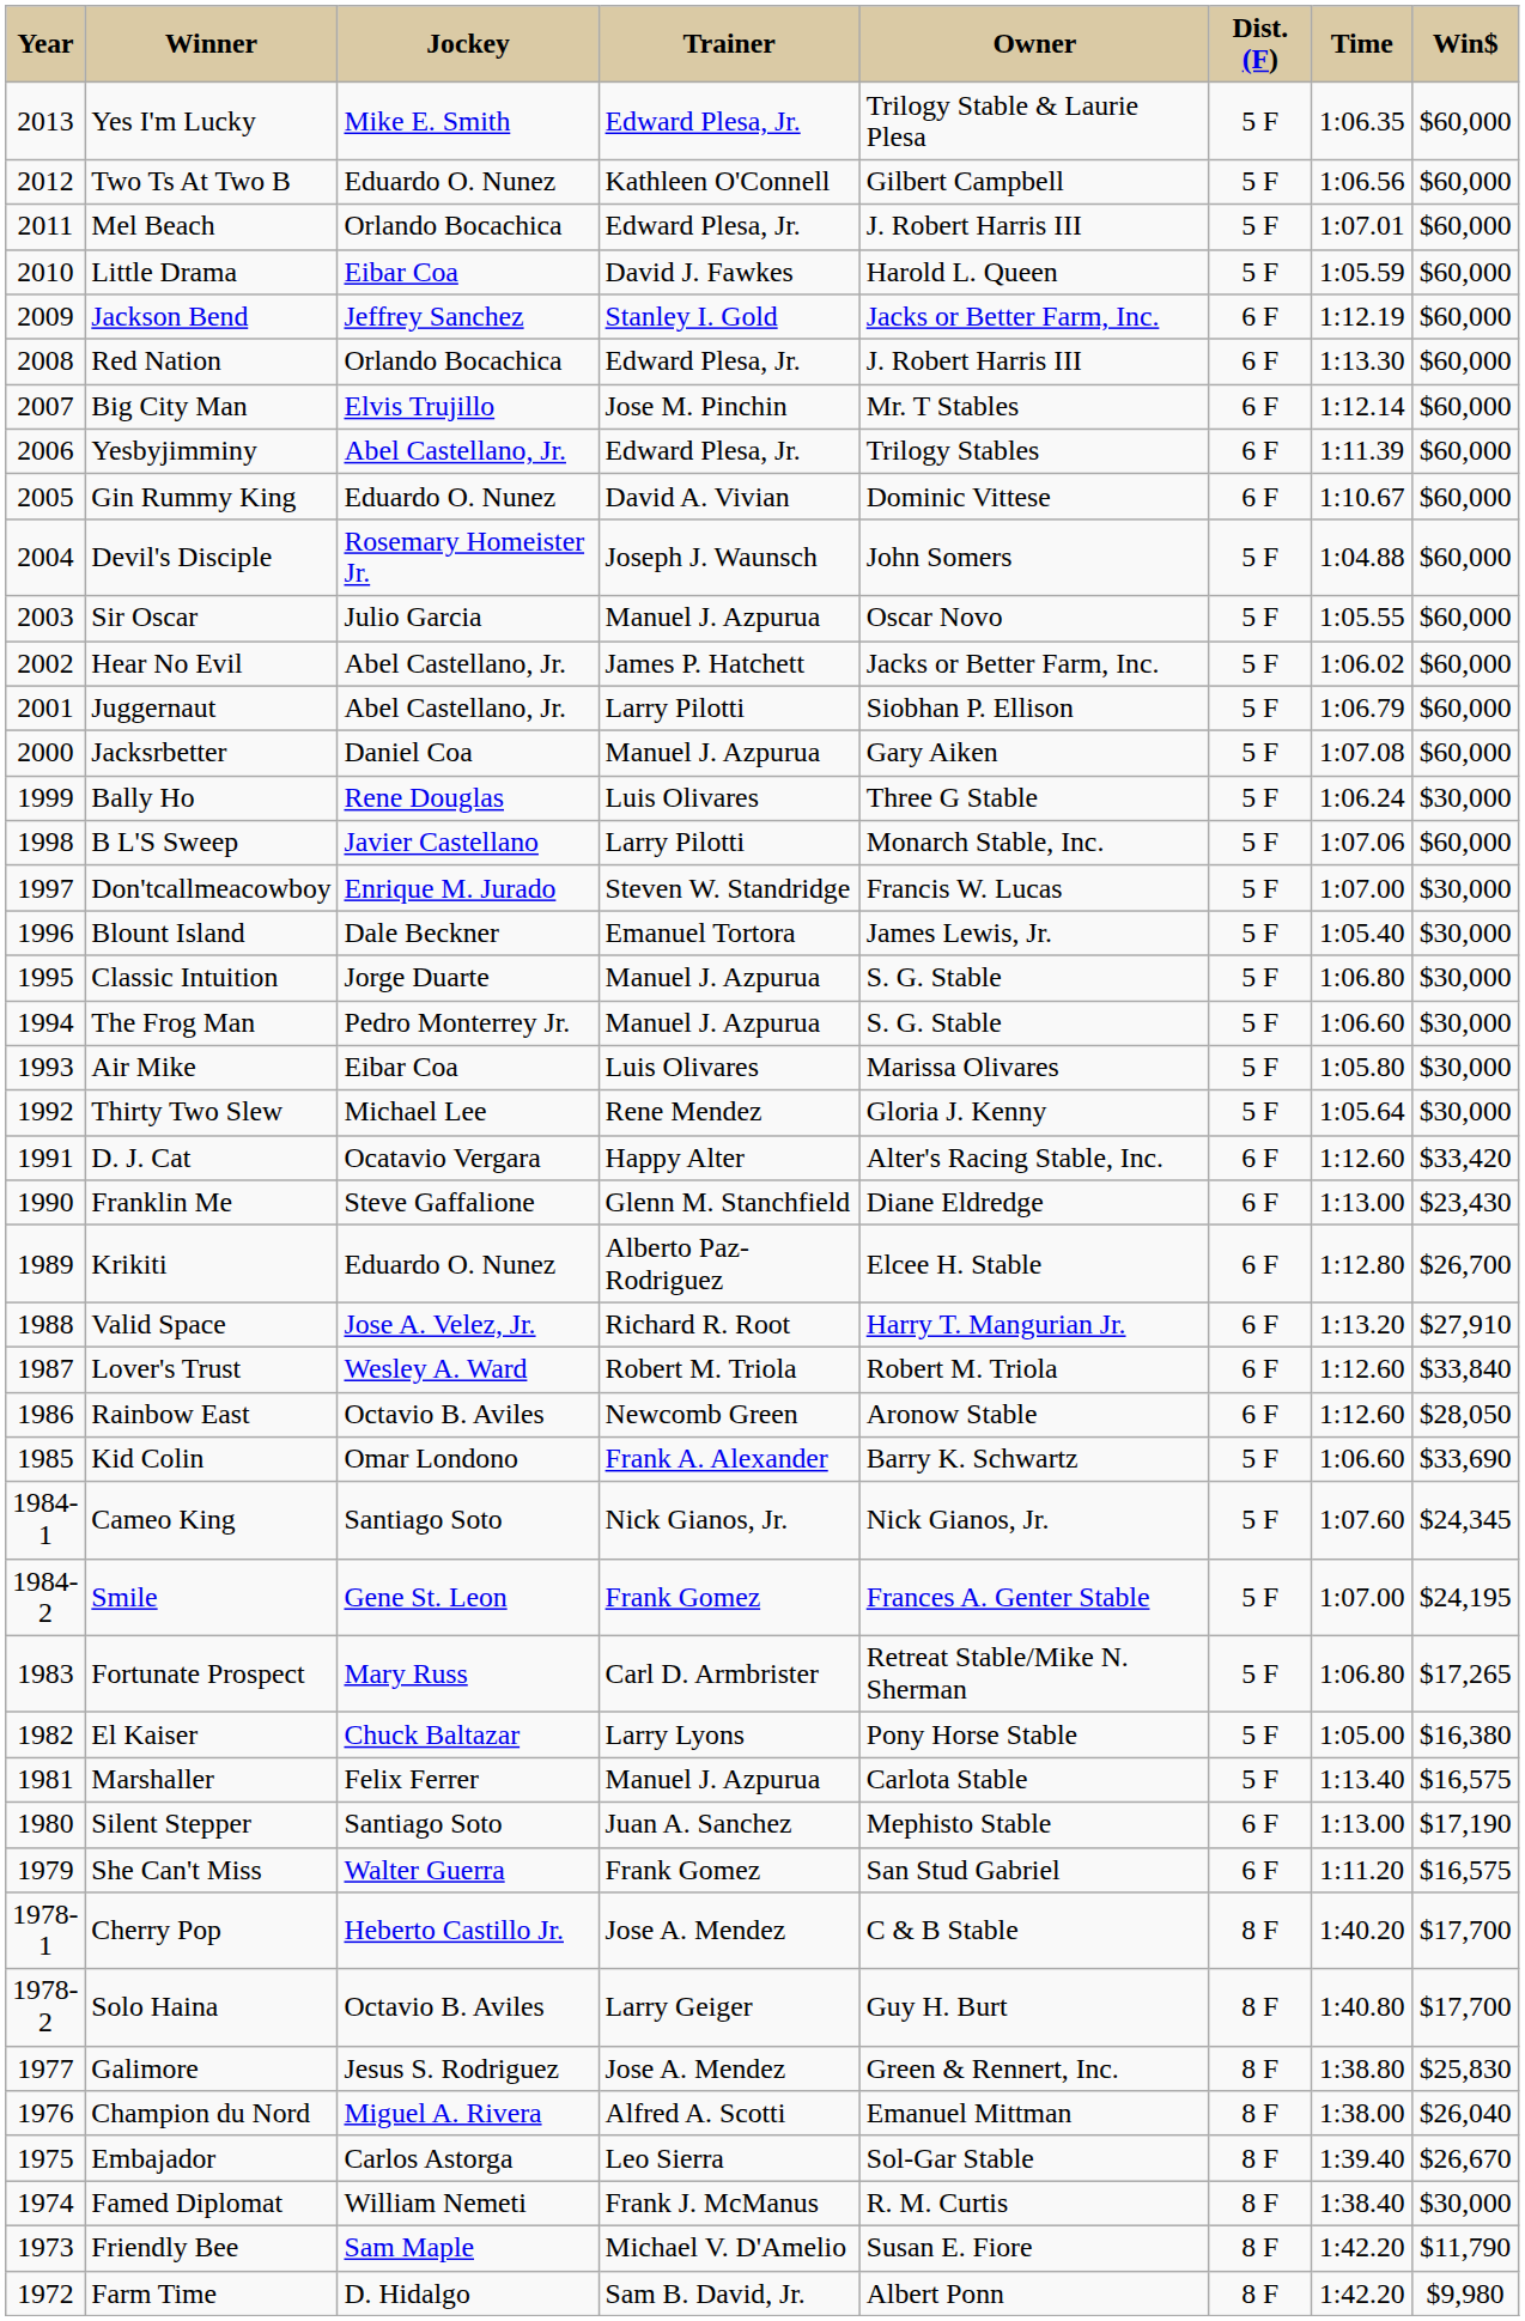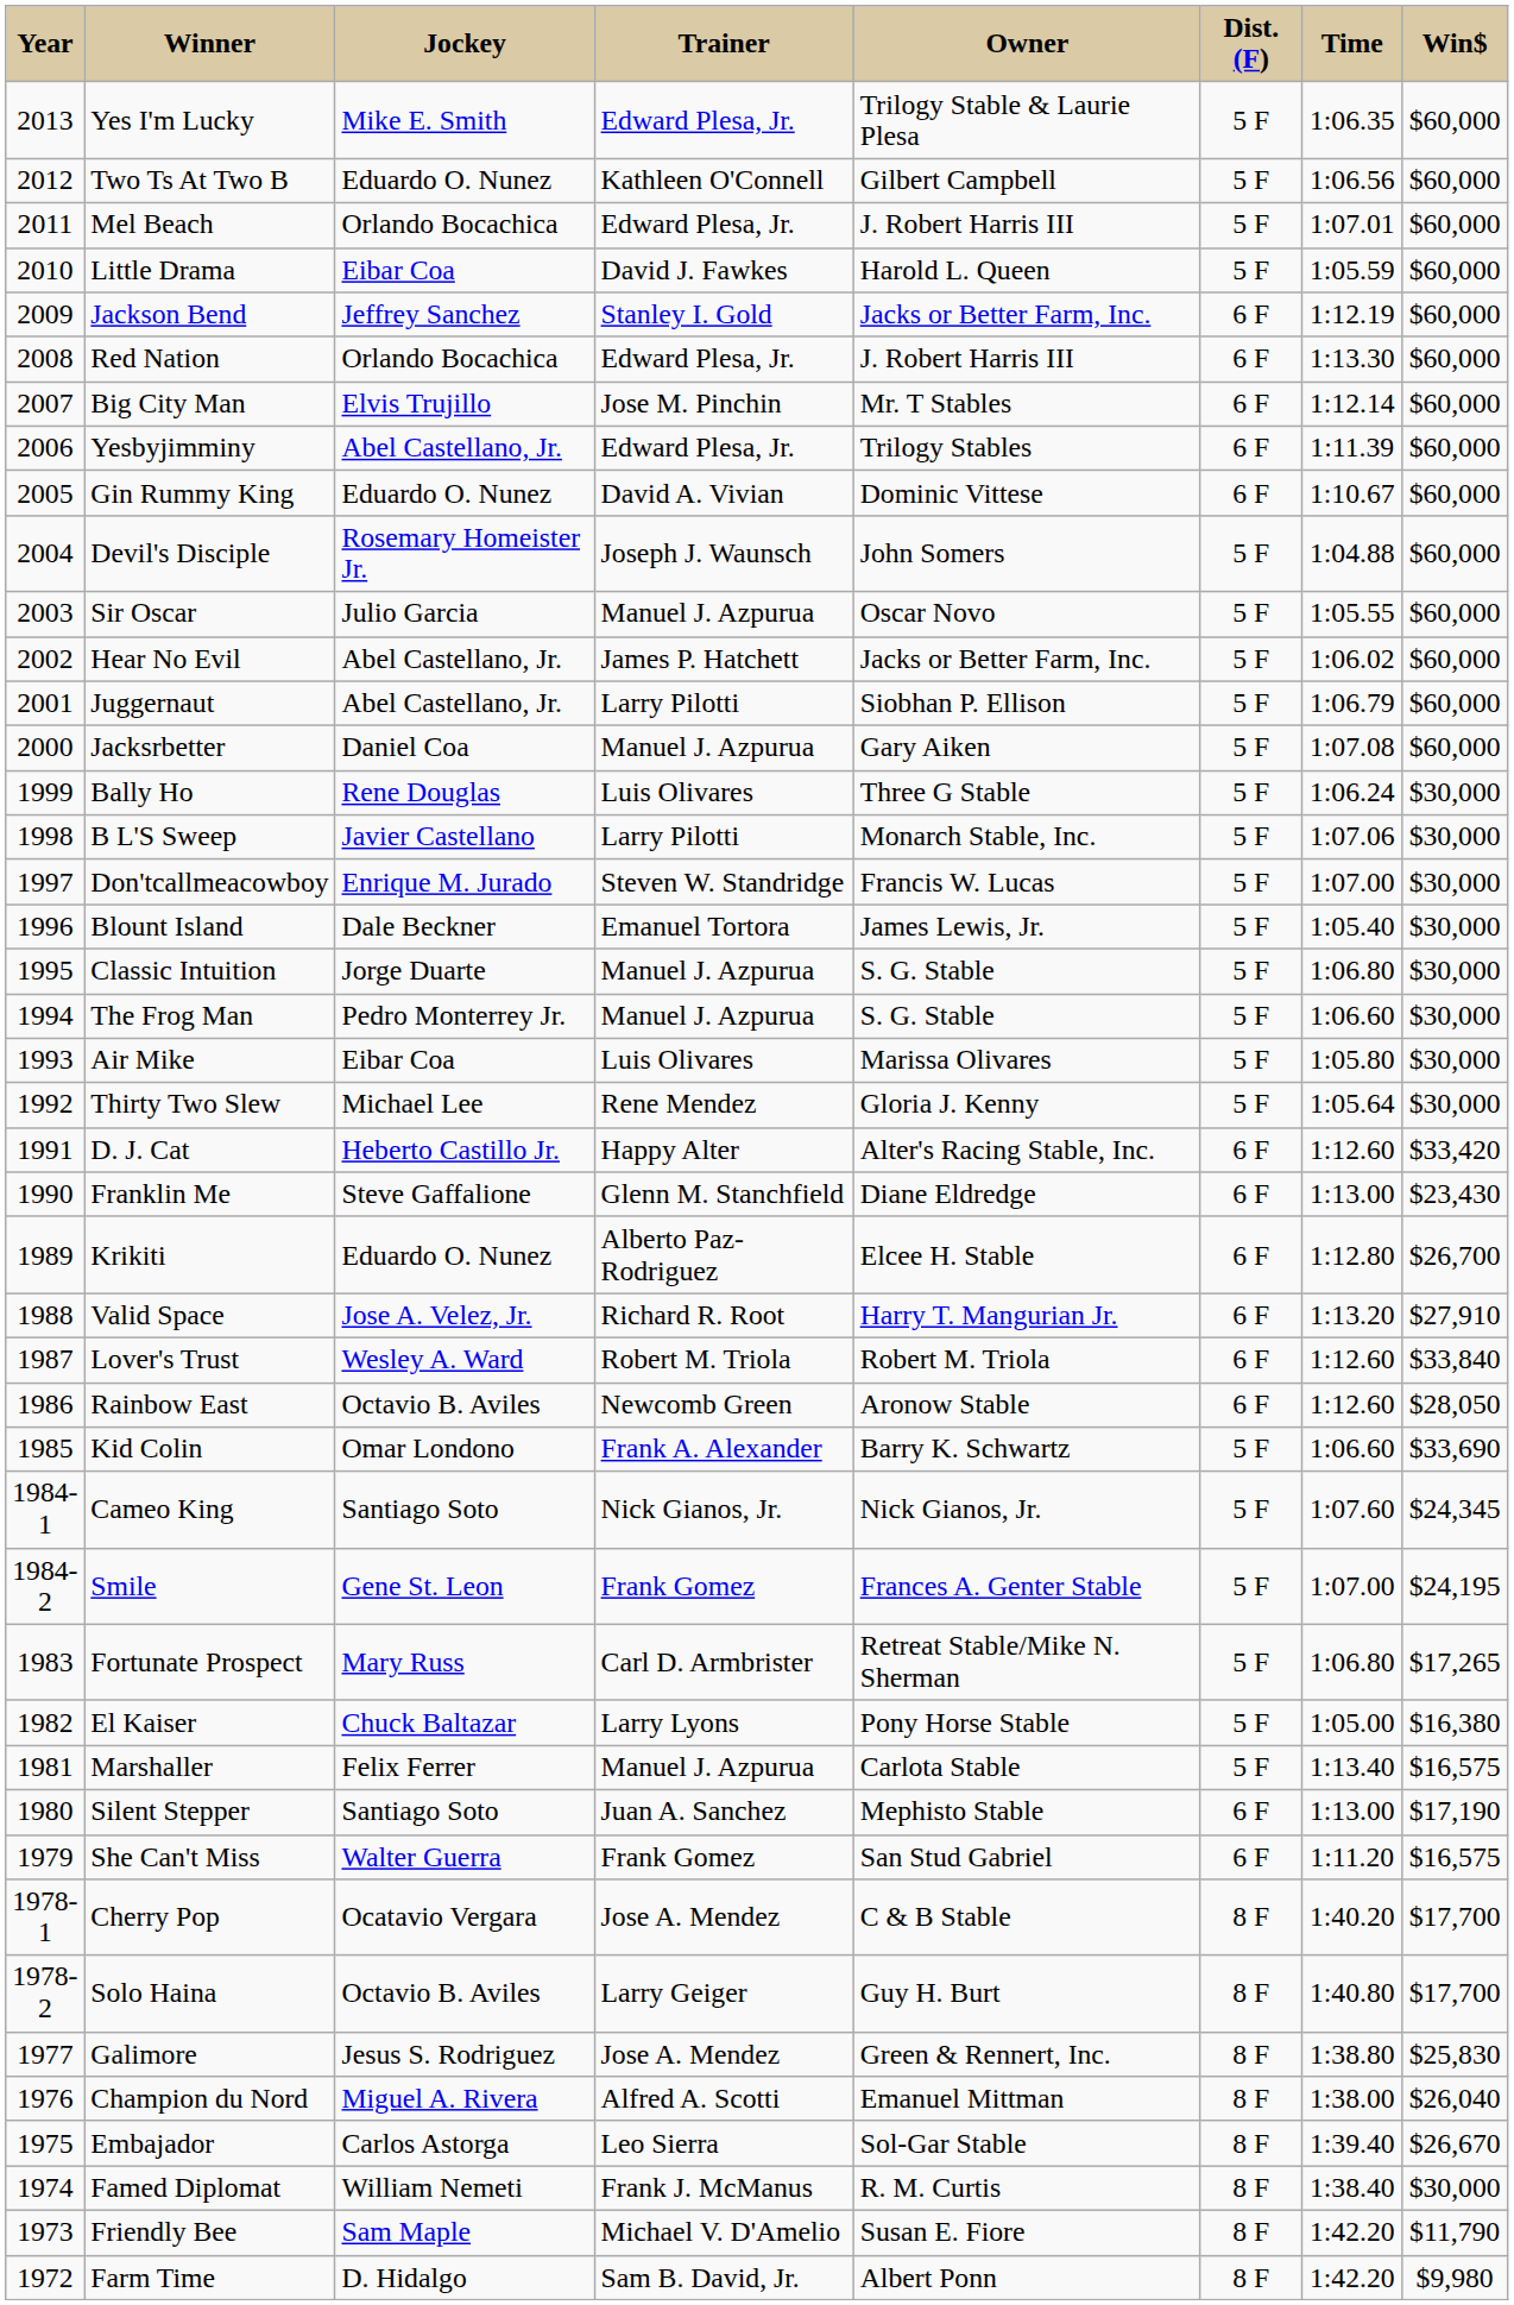 <table class="wikitable sortable">
 <tr>
 <th style="background-color:#DACAA5; width:35px">Year<br></th>
 <th style="background-color:#DACAA5; width:120px">Winner<br></th>
 <th style="background-color:#DACAA5; width:140px">Jockey<br></th>
 <th style="background-color:#DACAA5; width:140px">Trainer<br></th>
 <th style="background-color:#DACAA5; width:190px">Owner<br></th>
 <th style="background-color:#DACAA5; width:50px">Dist.<br><a href='#'>(F</a>) <br></th>
 <th style="background-color:#DACAA5; width:50px">Time <br></th>
 <th style="background-color:#DACAA5; width:45px">Win$ <br></th>
 </tr>
 <tr>
 <td align=center>2013</td>
 <td>Yes I'm Lucky</td>
 <td><a href='#'>Mike E. Smith</a></td>
 <td><a href='#'>Edward Plesa, Jr.</a></td>
 <td>Trilogy Stable & Laurie Plesa</td>
 <td align=center>5<span> F</span></td>
 <td align=center>1:06.35</td>
 <td align=center>$60,000</td>
 </tr>
 <tr>
 <td align=center>2012</td>
 <td>Two Ts At Two B</td>
 <td>Eduardo O. Nunez</td>
 <td>Kathleen O'Connell</td>
 <td>Gilbert Campbell</td>
 <td align=center>5<span> F</span></td>
 <td align=center>1:06.56</td>
 <td align=center>$60,000</td>
 </tr>
 <tr>
 <td align=center>2011</td>
 <td>Mel Beach</td>
 <td>Orlando Bocachica</td>
 <td>Edward Plesa, Jr.</td>
 <td>J. Robert Harris III</td>
 <td align=center>5<span> F</span></td>
 <td align=center>1:07.01</td>
 <td align=center>$60,000</td>
 </tr>
 <tr>
 <td align=center>2010</td>
 <td>Little Drama</td>
 <td><a href='#'>Eibar Coa</a></td>
 <td>David J. Fawkes</td>
 <td>Harold L. Queen</td>
 <td align=center>5<span> F</span></td>
 <td align=center>1:05.59</td>
 <td align=center>$60,000</td>
 </tr>
 <tr>
 <td align=center>2009</td>
 <td><a href='#'>Jackson Bend</a></td>
 <td><a href='#'>Jeffrey Sanchez</a></td>
 <td><a href='#'>Stanley I. Gold</a></td>
 <td><a href='#'>Jacks or Better Farm, Inc.</a></td>
 <td align=center>6 F</td>
 <td align=center>1:12.19</td>
 <td align=center>$60,000</td>
 </tr>
 <tr>
 <td align=center>2008</td>
 <td>Red Nation</td>
 <td>Orlando Bocachica</td>
 <td>Edward Plesa, Jr.</td>
 <td>J. Robert Harris III</td>
 <td align=center>6 F</td>
 <td align=center>1:13.30</td>
 <td align=center>$60,000</td>
 </tr>
 <tr>
 <td align=center>2007</td>
 <td>Big City Man</td>
 <td><a href='#'>Elvis Trujillo</a></td>
 <td>Jose M. Pinchin</td>
 <td>Mr. T Stables</td>
 <td align=center>6 F</td>
 <td align=center>1:12.14</td>
 <td align=center>$60,000</td>
 </tr>
 <tr>
 <td align=center>2006</td>
 <td>Yesbyjimminy</td>
 <td><a href='#'>Abel Castellano, Jr.</a></td>
 <td>Edward Plesa, Jr.</td>
 <td>Trilogy Stables</td>
 <td align=center>6 F</td>
 <td align=center>1:11.39</td>
 <td align=center>$60,000</td>
 </tr>
 <tr>
 <td align=center>2005</td>
 <td>Gin Rummy King</td>
 <td>Eduardo O. Nunez</td>
 <td>David A. Vivian</td>
 <td>Dominic Vittese</td>
 <td align=center>6 F</td>
 <td align=center>1:10.67</td>
 <td align=center>$60,000</td>
 </tr>
 <tr>
 <td align=center>2004</td>
 <td>Devil's Disciple</td>
 <td><a href='#'>Rosemary Homeister Jr.</a></td>
 <td>Joseph J. Waunsch</td>
 <td>John Somers</td>
 <td align=center>5<span> F</span></td>
 <td align=center>1:04.88</td>
 <td align=center>$60,000</td>
 </tr>
 <tr>
 <td align=center>2003</td>
 <td>Sir Oscar</td>
 <td>Julio Garcia</td>
 <td>Manuel J. Azpurua</td>
 <td>Oscar Novo</td>
 <td align=center>5<span> F</span></td>
 <td align=center>1:05.55</td>
 <td align=center>$60,000</td>
 </tr>
 <tr>
 <td align=center>2002</td>
 <td>Hear No Evil</td>
 <td>Abel Castellano, Jr.</td>
 <td>James P. Hatchett</td>
 <td>Jacks or Better Farm, Inc.</td>
 <td align=center>5<span> F</span></td>
 <td align=center>1:06.02</td>
 <td align=center>$60,000</td>
 </tr>
 <tr>
 <td align=center>2001</td>
 <td>Juggernaut</td>
 <td>Abel Castellano, Jr.</td>
 <td>Larry Pilotti</td>
 <td>Siobhan P. Ellison</td>
 <td align=center>5<span> F</span></td>
 <td align=center>1:06.79</td>
 <td align=center>$60,000</td>
 </tr>
 <tr>
 <td align=center>2000</td>
 <td>Jacksrbetter</td>
 <td>Daniel Coa</td>
 <td>Manuel J. Azpurua</td>
 <td>Gary Aiken</td>
 <td align=center>5<span> F</span></td>
 <td align=center>1:07.08</td>
 <td align=center>$60,000</td>
 </tr>
 <tr>
 <td align=center>1999</td>
 <td>Bally Ho</td>
 <td><a href='#'>Rene Douglas</a></td>
 <td>Luis Olivares</td>
 <td>Three G Stable</td>
 <td align=center>5<span> F</span></td>
 <td align=center>1:06.24</td>
 <td align=center>$30,000</td>
 </tr>
 <tr>
 <td align=center>1998</td>
 <td>B L'S Sweep</td>
 <td><a href='#'>Javier Castellano</a></td>
 <td>Larry Pilotti</td>
 <td>Monarch Stable, Inc.</td>
 <td align=center>5<span> F</span></td>
 <td align=center>1:07.06</td>
-<td align=center>$60,000</td>
+<td align=center>$30,000</td>
 </tr>
 <tr>
 <td align=center>1997</td>
 <td>Don'tcallmeacowboy</td>
 <td><a href='#'>Enrique M. Jurado</a></td>
 <td>Steven W. Standridge</td>
 <td>Francis W. Lucas</td>
 <td align=center>5<span> F</span></td>
 <td align=center>1:07.00</td>
 <td align=center>$30,000</td>
 </tr>
 <tr>
 <td align=center>1996</td>
 <td>Blount Island</td>
 <td>Dale Beckner</td>
 <td>Emanuel Tortora</td>
 <td>James Lewis, Jr.</td>
 <td align=center>5<span> F</span></td>
 <td align=center>1:05.40</td>
 <td align=center>$30,000</td>
 </tr>
 <tr>
 <td align=center>1995</td>
 <td>Classic Intuition</td>
 <td>Jorge Duarte</td>
 <td>Manuel J. Azpurua</td>
 <td>S. G. Stable</td>
 <td align=center>5<span> F</span></td>
 <td align=center>1:06.80</td>
 <td align=center>$30,000</td>
 </tr>
 <tr>
 <td align=center>1994</td>
 <td>The Frog Man</td>
 <td>Pedro Monterrey Jr.</td>
 <td>Manuel J. Azpurua</td>
 <td>S. G. Stable</td>
 <td align=center>5<span> F</span></td>
 <td align=center>1:06.60</td>
 <td align=center>$30,000</td>
 </tr>
 <tr>
 <td align=center>1993</td>
 <td>Air Mike</td>
 <td>Eibar Coa</td>
 <td>Luis Olivares</td>
 <td>Marissa Olivares</td>
 <td align=center>5<span> F</span></td>
 <td align=center>1:05.80</td>
 <td align=center>$30,000</td>
 </tr>
 <tr>
 <td align=center>1992</td>
 <td>Thirty Two Slew</td>
 <td>Michael Lee</td>
 <td>Rene Mendez</td>
 <td>Gloria J. Kenny</td>
 <td align=center>5<span> F</span></td>
 <td align=center>1:05.64</td>
 <td align=center>$30,000</td>
 </tr>
 <tr>
 <td align=center>1991</td>
 <td>D. J. Cat</td>
-<td>Ocatavio Vergara</td>
+<td><a href='#'>Heberto Castillo Jr.</a></td>
 <td>Happy Alter</td>
 <td>Alter's Racing Stable, Inc.</td>
 <td align=center>6 F</td>
 <td align=center>1:12.60</td>
 <td align=center>$33,420</td>
 </tr>
 <tr>
 <td align=center>1990</td>
 <td>Franklin Me</td>
 <td>Steve  Gaffalione</td>
 <td>Glenn M. Stanchfield</td>
 <td>Diane Eldredge</td>
 <td align=center>6 F</td>
 <td align=center>1:13.00</td>
 <td align=center>$23,430</td>
 </tr>
 <tr>
 <td align=center>1989</td>
 <td>Krikiti</td>
 <td>Eduardo O. Nunez</td>
 <td>Alberto Paz-Rodriguez</td>
 <td>Elcee H. Stable</td>
 <td align=center>6 F</td>
 <td align=center>1:12.80</td>
 <td align=center>$26,700</td>
 </tr>
 <tr>
 <td align=center>1988</td>
 <td>Valid Space</td>
 <td><a href='#'>Jose A. Velez, Jr.</a></td>
 <td>Richard R. Root</td>
 <td><a href='#'>Harry T. Mangurian Jr.</a></td>
 <td align=center>6 F</td>
 <td align=center>1:13.20</td>
 <td align=center>$27,910</td>
 </tr>
 <tr>
 <td align=center>1987</td>
 <td>Lover's Trust</td>
 <td><a href='#'>Wesley A. Ward</a></td>
 <td>Robert M. Triola</td>
 <td>Robert M. Triola</td>
 <td align=center>6 F</td>
 <td align=center>1:12.60</td>
 <td align=center>$33,840</td>
 </tr>
 <tr>
 <td align=center>1986</td>
 <td>Rainbow East</td>
 <td>Octavio B. Aviles</td>
 <td>Newcomb Green</td>
 <td>Aronow Stable</td>
 <td align=center>6 F</td>
 <td align=center>1:12.60</td>
 <td align=center>$28,050</td>
 </tr>
 <tr>
 <td align=center>1985</td>
 <td>Kid Colin</td>
 <td>Omar Londono</td>
 <td><a href='#'>Frank A. Alexander</a></td>
 <td>Barry K. Schwartz</td>
 <td align=center>5<span> F</span></td>
 <td align=center>1:06.60</td>
 <td align=center>$33,690</td>
 </tr>
 <tr>
 <td align=center>1984-1</td>
 <td>Cameo King</td>
 <td>Santiago Soto</td>
 <td>Nick Gianos, Jr.</td>
 <td>Nick Gianos, Jr.</td>
 <td align=center>5<span> F</span></td>
 <td align=center>1:07.60</td>
 <td align=center>$24,345</td>
 </tr>
 <tr>
 <td align=center>1984-2</td>
 <td><a href='#'>Smile</a></td>
 <td><a href='#'>Gene St. Leon</a></td>
 <td><a href='#'>Frank Gomez</a></td>
 <td><a href='#'>Frances A. Genter Stable</a></td>
 <td align=center>5<span> F</span></td>
 <td align=center>1:07.00</td>
 <td align=center>$24,195</td>
 </tr>
 <tr>
 <td align=center>1983</td>
 <td>Fortunate Prospect</td>
 <td><a href='#'>Mary Russ</a></td>
 <td>Carl D. Armbrister</td>
 <td>Retreat Stable/Mike N. Sherman</td>
 <td align=center>5<span> F</span></td>
 <td align=center>1:06.80</td>
 <td align=center>$17,265</td>
 </tr>
 <tr>
 <td align=center>1982</td>
 <td>El Kaiser</td>
 <td><a href='#'>Chuck Baltazar</a></td>
 <td>Larry Lyons</td>
 <td>Pony Horse Stable</td>
 <td align=center>5<span> F</span></td>
 <td align=center>1:05.00</td>
 <td align=center>$16,380</td>
 </tr>
 <tr>
 <td align=center>1981</td>
 <td>Marshaller</td>
 <td>Felix Ferrer</td>
 <td>Manuel J. Azpurua</td>
 <td>Carlota Stable</td>
 <td align=center>5<span> F</span></td>
 <td align=center>1:13.40</td>
 <td align=center>$16,575</td>
 </tr>
 <tr>
 <td align=center>1980</td>
 <td>Silent Stepper</td>
 <td>Santiago Soto</td>
 <td>Juan A. Sanchez</td>
 <td>Mephisto Stable</td>
 <td align=center>6 F</td>
 <td align=center>1:13.00</td>
 <td align=center>$17,190</td>
 </tr>
 <tr>
 <td align=center>1979</td>
 <td>She Can't Miss</td>
 <td><a href='#'>Walter Guerra</a></td>
 <td>Frank Gomez</td>
 <td>San Stud Gabriel</td>
 <td align=center>6 F</td>
 <td align=center>1:11.20</td>
 <td align=center>$16,575</td>
 </tr>
 <tr>
 <td align=center>1978-1</td>
 <td>Cherry Pop</td>
-<td><a href='#'>Heberto Castillo Jr.</a></td>
+<td>Ocatavio Vergara</td>
 <td>Jose A. Mendez</td>
 <td>C & B Stable</td>
 <td align=center>8 F</td>
 <td align=center>1:40.20</td>
 <td align=center>$17,700</td>
 </tr>
 <tr>
 <td align=center>1978-2</td>
 <td>Solo Haina</td>
 <td>Octavio B. Aviles</td>
 <td>Larry Geiger</td>
 <td>Guy H. Burt</td>
 <td align=center>8 F</td>
 <td align=center>1:40.80</td>
 <td align=center>$17,700</td>
 </tr>
 <tr>
 <td align=center>1977</td>
 <td>Galimore</td>
 <td>Jesus S. Rodriguez</td>
 <td>Jose A. Mendez</td>
 <td>Green & Rennert, Inc.</td>
 <td align=center>8 F</td>
 <td align=center>1:38.80</td>
 <td align=center>$25,830</td>
 </tr>
 <tr>
 <td align=center>1976</td>
 <td>Champion du Nord</td>
 <td><a href='#'>Miguel A. Rivera</a></td>
 <td>Alfred A. Scotti</td>
 <td>Emanuel Mittman</td>
 <td align=center>8 F</td>
 <td align=center>1:38.00</td>
 <td align=center>$26,040</td>
 </tr>
 <tr>
 <td align=center>1975</td>
 <td>Embajador</td>
 <td>Carlos Astorga</td>
 <td>Leo Sierra</td>
 <td>Sol-Gar Stable</td>
 <td align=center>8 F</td>
 <td align=center>1:39.40</td>
 <td align=center>$26,670</td>
 </tr>
 <tr>
 <td align=center>1974</td>
 <td>Famed Diplomat</td>
 <td>William Nemeti</td>
 <td>Frank J. McManus</td>
 <td>R. M. Curtis</td>
 <td align=center>8 F</td>
 <td align=center>1:38.40</td>
 <td align=center>$30,000</td>
 </tr>
 <tr>
 <td align=center>1973</td>
 <td>Friendly Bee</td>
 <td><a href='#'>Sam Maple</a></td>
 <td>Michael V. D'Amelio</td>
 <td>Susan E. Fiore</td>
 <td align=center>8 F</td>
 <td align=center>1:42.20</td>
 <td align=center>$11,790</td>
 </tr>
 <tr>
 <td align=center>1972</td>
 <td>Farm Time</td>
 <td>D. Hidalgo</td>
 <td>Sam B. David, Jr.</td>
 <td>Albert Ponn</td>
 <td align=center>8 F</td>
 <td align=center>1:42.20</td>
 <td align=center>$9,980</td>
 </tr>
 <tr>
 </tr>
 </table>
